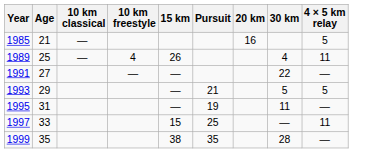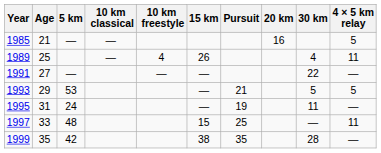 <table class="wikitable" style="text-align: center;">
 <tr>
 <th scope="col">Year</th>
 <th scope="col">Age</th>
+<th scope="col">5 km</th>
 <th scope="col">10 km<br> classical</th>
 <th scope="col">10 km<br> freestyle</th>
 <th scope="col">15 km</th>
 <th scope="col">Pursuit</th>
 <th scope="col">20 km</th>
 <th scope="col">30 km</th>
 <th scope="col">4 × 5 km<br>relay</th>
 </tr>
 <tr>
 <td><a href='#'>1985</a></td>
 <td>21</td>
 <td>—</td>
+<td>—</td>
 <td></td>
 <td></td>
 <td></td>
 <td>16</td>
 <td></td>
 <td>5</td>
 </tr>
 <tr>
 <td><a href='#'>1989</a></td>
 <td>25</td>
+<td></td>
 <td>—</td>
 <td>4</td>
 <td>26</td>
 <td></td>
 <td></td>
 <td>4</td>
 <td>11</td>
 </tr>
 <tr>
 <td><a href='#'>1991</a></td>
 <td>27</td>
+<td>—</td>
 <td></td>
 <td>—</td>
 <td>—</td>
 <td></td>
 <td></td>
 <td>22</td>
 <td>—</td>
 </tr>
 <tr>
 <td><a href='#'>1993</a></td>
 <td>29</td>
+<td>53</td>
 <td></td>
 <td></td>
 <td>—</td>
 <td>21</td>
 <td></td>
 <td>5</td>
 <td>5</td>
 </tr>
 <tr>
 <td><a href='#'>1995</a></td>
 <td>31</td>
+<td>24</td>
 <td></td>
 <td></td>
 <td>—</td>
 <td>19</td>
 <td></td>
 <td>11</td>
 <td>—</td>
 </tr>
 <tr>
 <td><a href='#'>1997</a></td>
 <td>33</td>
+<td>48</td>
 <td></td>
 <td></td>
 <td>15</td>
 <td>25</td>
 <td></td>
 <td>—</td>
 <td>11</td>
 </tr>
 <tr>
 <td><a href='#'>1999</a></td>
 <td>35</td>
+<td>42</td>
 <td></td>
 <td></td>
 <td>38</td>
 <td>35</td>
 <td></td>
 <td>28</td>
 <td>—</td>
 </tr>
 </table>
